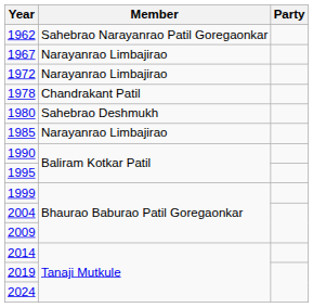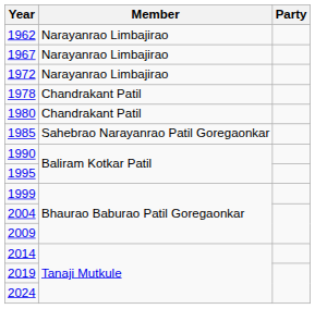 <table class="wikitable">
 <tr>
 <th>Year</th>
 <th>Member</th>
 <th colspan="2">Party</th>
 </tr>
 <tr>
 <td><a href='#'>1962</a></td>
-<td>Sahebrao Narayanrao Patil Goregaonkar</td>
+<td>Narayanrao Limbajirao</td>
 <td></td>
 </tr>
 <tr>
 <td><a href='#'>1967</a></td>
 <td>Narayanrao Limbajirao</td>
 <td></td>
 </tr>
 <tr>
 <td><a href='#'>1972</a></td>
 <td>Narayanrao Limbajirao</td>
 <td></td>
 </tr>
 <tr>
 <td><a href='#'>1978</a></td>
 <td>Chandrakant Patil</td>
 <td></td>
 </tr>
 <tr>
 <td><a href='#'>1980</a></td>
-<td>Sahebrao Deshmukh</td>
+<td>Chandrakant Patil</td>
 <td></td>
 </tr>
 <tr>
 <td><a href='#'>1985</a></td>
-<td>Narayanrao Limbajirao</td>
+<td>Sahebrao Narayanrao Patil Goregaonkar</td>
 <td></td>
 </tr>
 <tr>
 <td><a href='#'>1990</a></td>
 <td rowspan="2">Baliram Kotkar Patil</td>
 <td></td>
 </tr>
 <tr>
 <td><a href='#'>1995</a></td>
 </tr>
 <tr>
 <td><a href='#'>1999</a></td>
 <td rowspan="3">Bhaurao Baburao Patil Goregaonkar</td>
 <td></td>
 </tr>
 <tr>
 <td><a href='#'>2004</a></td>
 </tr>
 <tr>
 <td><a href='#'>2009</a></td>
 </tr>
 <tr>
 <td><a href='#'>2014</a></td>
 <td rowspan="3"><a href='#'>Tanaji Mutkule</a></td>
 <td></td>
 </tr>
 <tr>
 <td><a href='#'>2019</a></td>
 </tr>
 <tr>
 <td><a href='#'>2024</a></td>
 </tr>
 </table>
